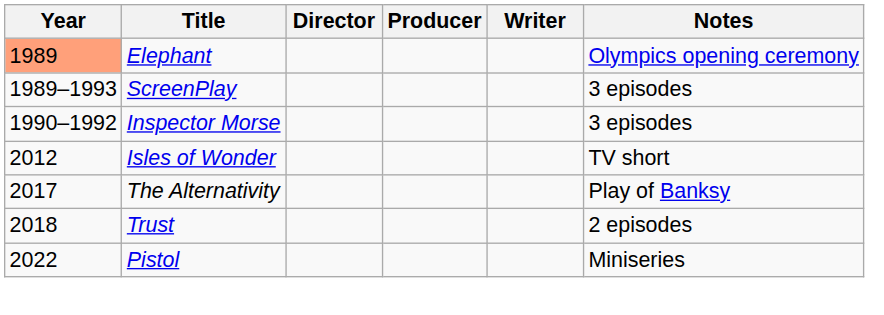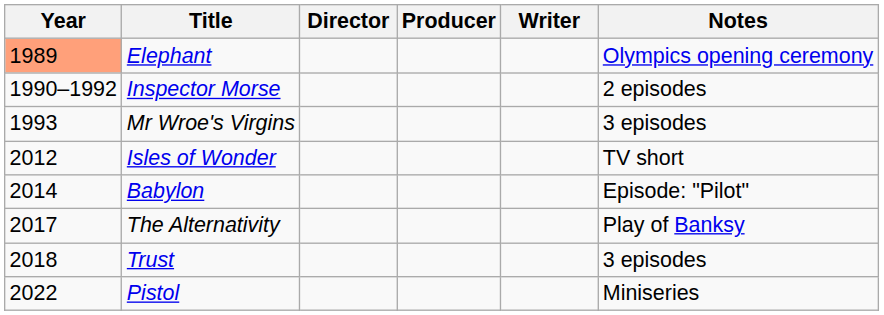 <table class="wikitable">
 <tr>
 <th>Year</th>
 <th>Title</th>
 <th width="65">Director</th>
 <th width="65">Producer</th>
 <th width="65">Writer</th>
 <th>Notes</th>
 </tr>
 <tr>
 <td style="background: lightsalmon;">1989</td>
 <td><em><a href='#'>Elephant</a></em></td>
 <td></td>
 <td></td>
 <td></td>
 <td><a href='#'>Olympics opening ceremony</a></td>
 </tr>
 <tr>
-<td>1989–1993</td>
-<td><em><a href='#'>ScreenPlay</a></em></td>
+<td>1990–1992</td>
+<td><em><a href='#'>Inspector Morse</a></em></td>
 <td></td>
 <td></td>
 <td></td>
-<td>3 episodes</td>
+<td>2 episodes</td>
 </tr>
 <tr>
-<td>1990–1992</td>
-<td><em><a href='#'>Inspector Morse</a></em></td>
+<td>1993</td>
+<td><em>Mr Wroe's Virgins</em></td>
 <td></td>
 <td></td>
 <td></td>
 <td>3 episodes</td>
 </tr>
 <tr>
 <td>2012</td>
 <td><em><a href='#'>Isles of Wonder</a></em></td>
 <td></td>
 <td></td>
 <td></td>
 <td>TV short</td>
+</tr>
+<tr>
+<td>2014</td>
+<td><em><a href='#'>Babylon</a></em></td>
+<td></td>
+<td></td>
+<td></td>
+<td>Episode: "Pilot"</td>
 </tr>
 <tr>
 <td>2017</td>
 <td><em>The Alternativity</em></td>
 <td></td>
 <td></td>
 <td></td>
 <td>Play of <a href='#'>Banksy</a></td>
 </tr>
 <tr>
 <td>2018</td>
 <td><em><a href='#'>Trust</a></em></td>
 <td></td>
 <td></td>
 <td></td>
-<td>2 episodes</td>
+<td>3 episodes</td>
 </tr>
 <tr>
 <td>2022</td>
 <td><em><a href='#'>Pistol</a></em></td>
 <td></td>
 <td></td>
 <td></td>
 <td>Miniseries</td>
 </tr>
 </table>
